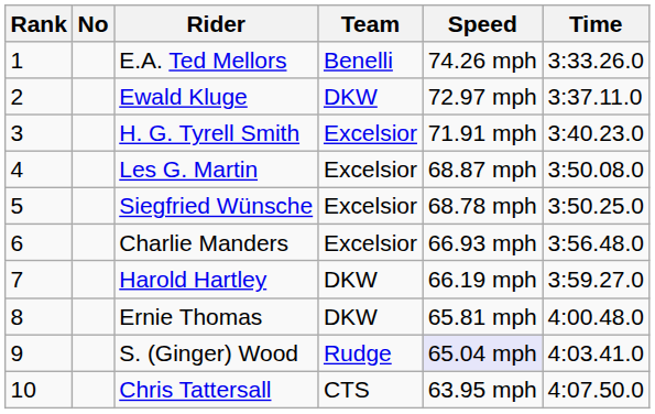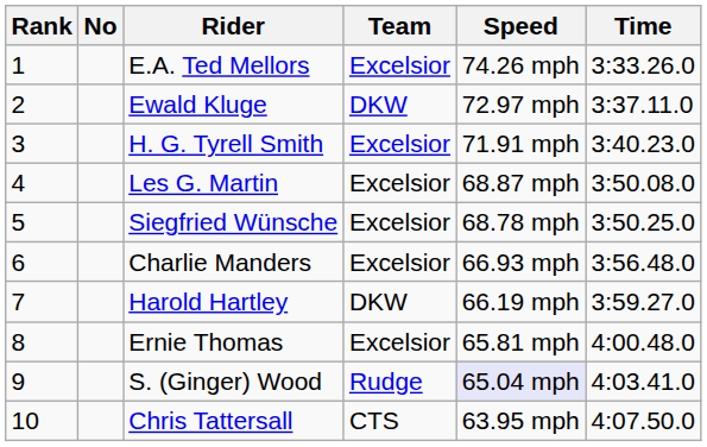 <table class="wikitable" style="font-size: 95%;">
 <tr style="background:#efefef;">
 <th>Rank</th>
 <th>No</th>
 <th>Rider</th>
 <th>Team</th>
 <th>Speed</th>
 <th>Time</th>
 </tr>
 <tr>
 <td>1</td>
 <td></td>
 <td> E.A.  <a href='#'>Ted Mellors</a></td>
-<td><a href='#'>Benelli</a></td>
+<td><a href='#'>Excelsior</a></td>
 <td>74.26 mph</td>
 <td>3:33.26.0</td>
 </tr>
 <tr>
 <td>2</td>
 <td></td>
 <td> <a href='#'>Ewald Kluge</a></td>
 <td><a href='#'>DKW</a></td>
 <td>72.97 mph</td>
 <td>3:37.11.0</td>
 </tr>
 <tr>
 <td>3</td>
 <td></td>
 <td> <a href='#'>H. G. Tyrell Smith</a></td>
 <td><a href='#'>Excelsior</a></td>
 <td>71.91 mph</td>
 <td>3:40.23.0</td>
 </tr>
 <tr>
 <td>4</td>
 <td></td>
 <td> <a href='#'>Les G. Martin</a></td>
 <td>Excelsior</td>
 <td>68.87 mph</td>
 <td>3:50.08.0</td>
 </tr>
 <tr>
 <td>5</td>
 <td></td>
 <td> <a href='#'>Siegfried Wünsche</a></td>
 <td>Excelsior</td>
 <td>68.78 mph</td>
 <td>3:50.25.0</td>
 </tr>
 <tr>
 <td>6</td>
 <td></td>
 <td> Charlie Manders</td>
 <td>Excelsior</td>
 <td>66.93 mph</td>
 <td>3:56.48.0</td>
 </tr>
 <tr>
 <td>7</td>
 <td></td>
 <td> <a href='#'>Harold Hartley</a></td>
 <td>DKW</td>
 <td>66.19 mph</td>
 <td>3:59.27.0</td>
 </tr>
 <tr>
 <td>8</td>
 <td></td>
 <td> Ernie Thomas</td>
-<td>DKW</td>
+<td>Excelsior</td>
 <td>65.81 mph</td>
 <td>4:00.48.0</td>
 </tr>
 <tr>
 <td>9</td>
 <td></td>
 <td> S. (Ginger) Wood</td>
 <td><a href='#'>Rudge</a></td>
 <td style="background: lavender;">65.04 mph</td>
 <td>4:03.41.0</td>
 </tr>
 <tr>
 <td>10</td>
 <td></td>
 <td> <a href='#'>Chris Tattersall</a></td>
 <td>CTS</td>
 <td>63.95 mph</td>
 <td>4:07.50.0</td>
 </tr>
 </table>
